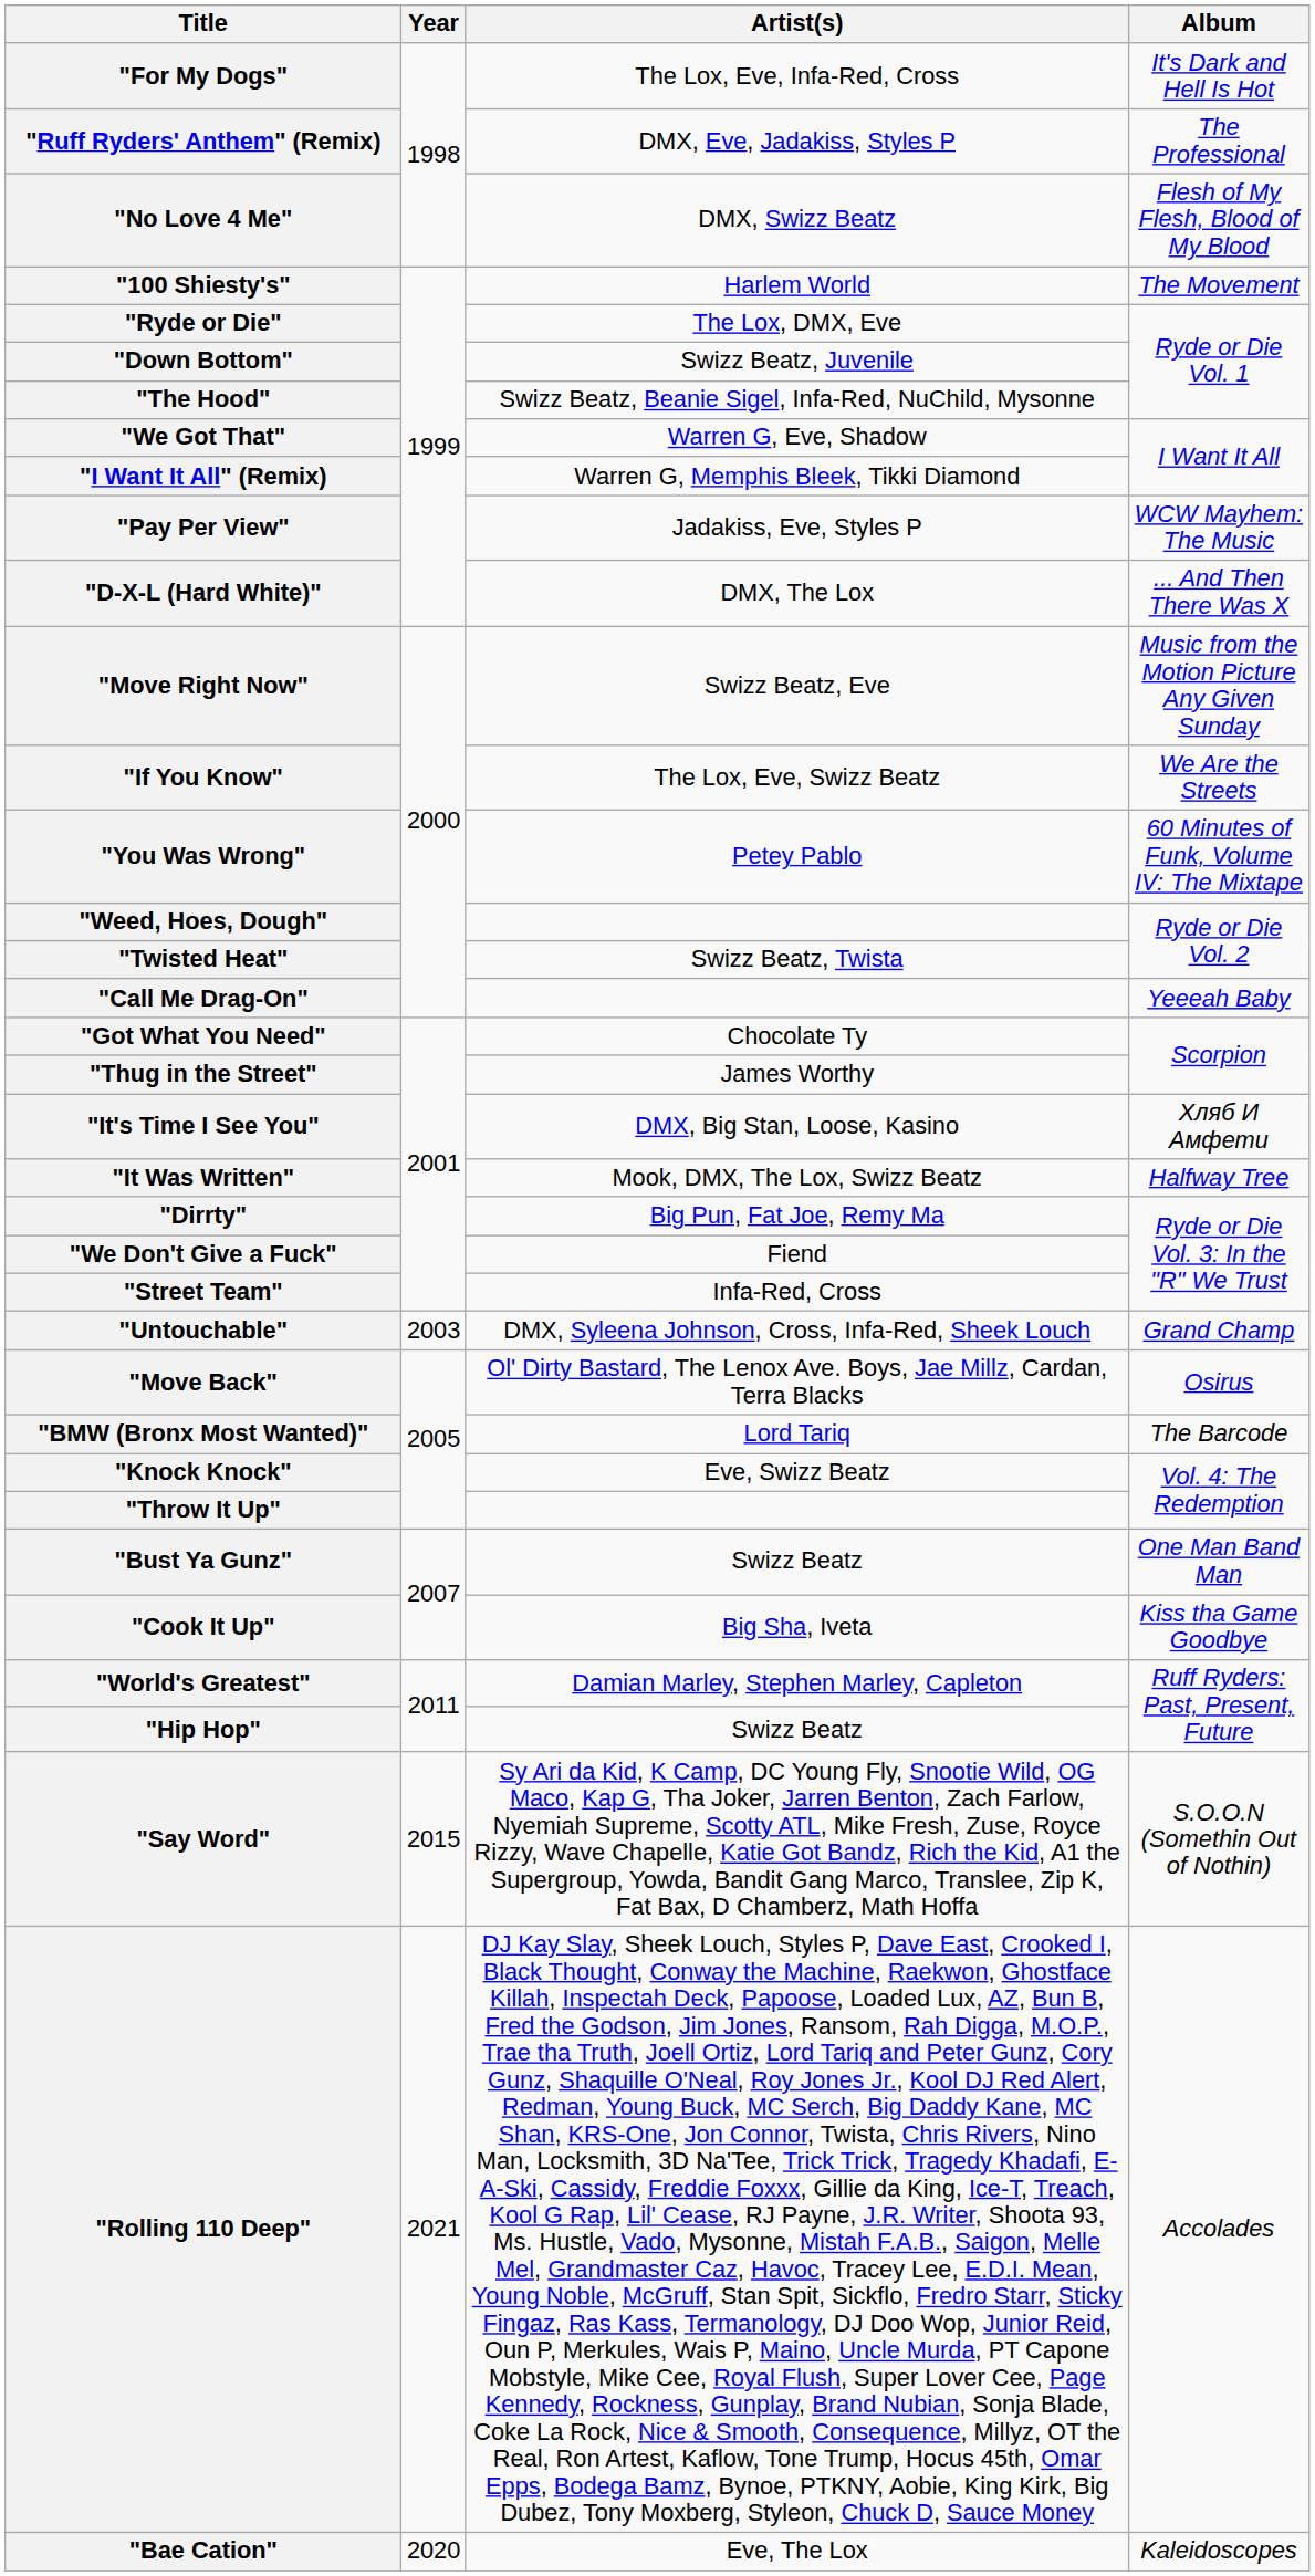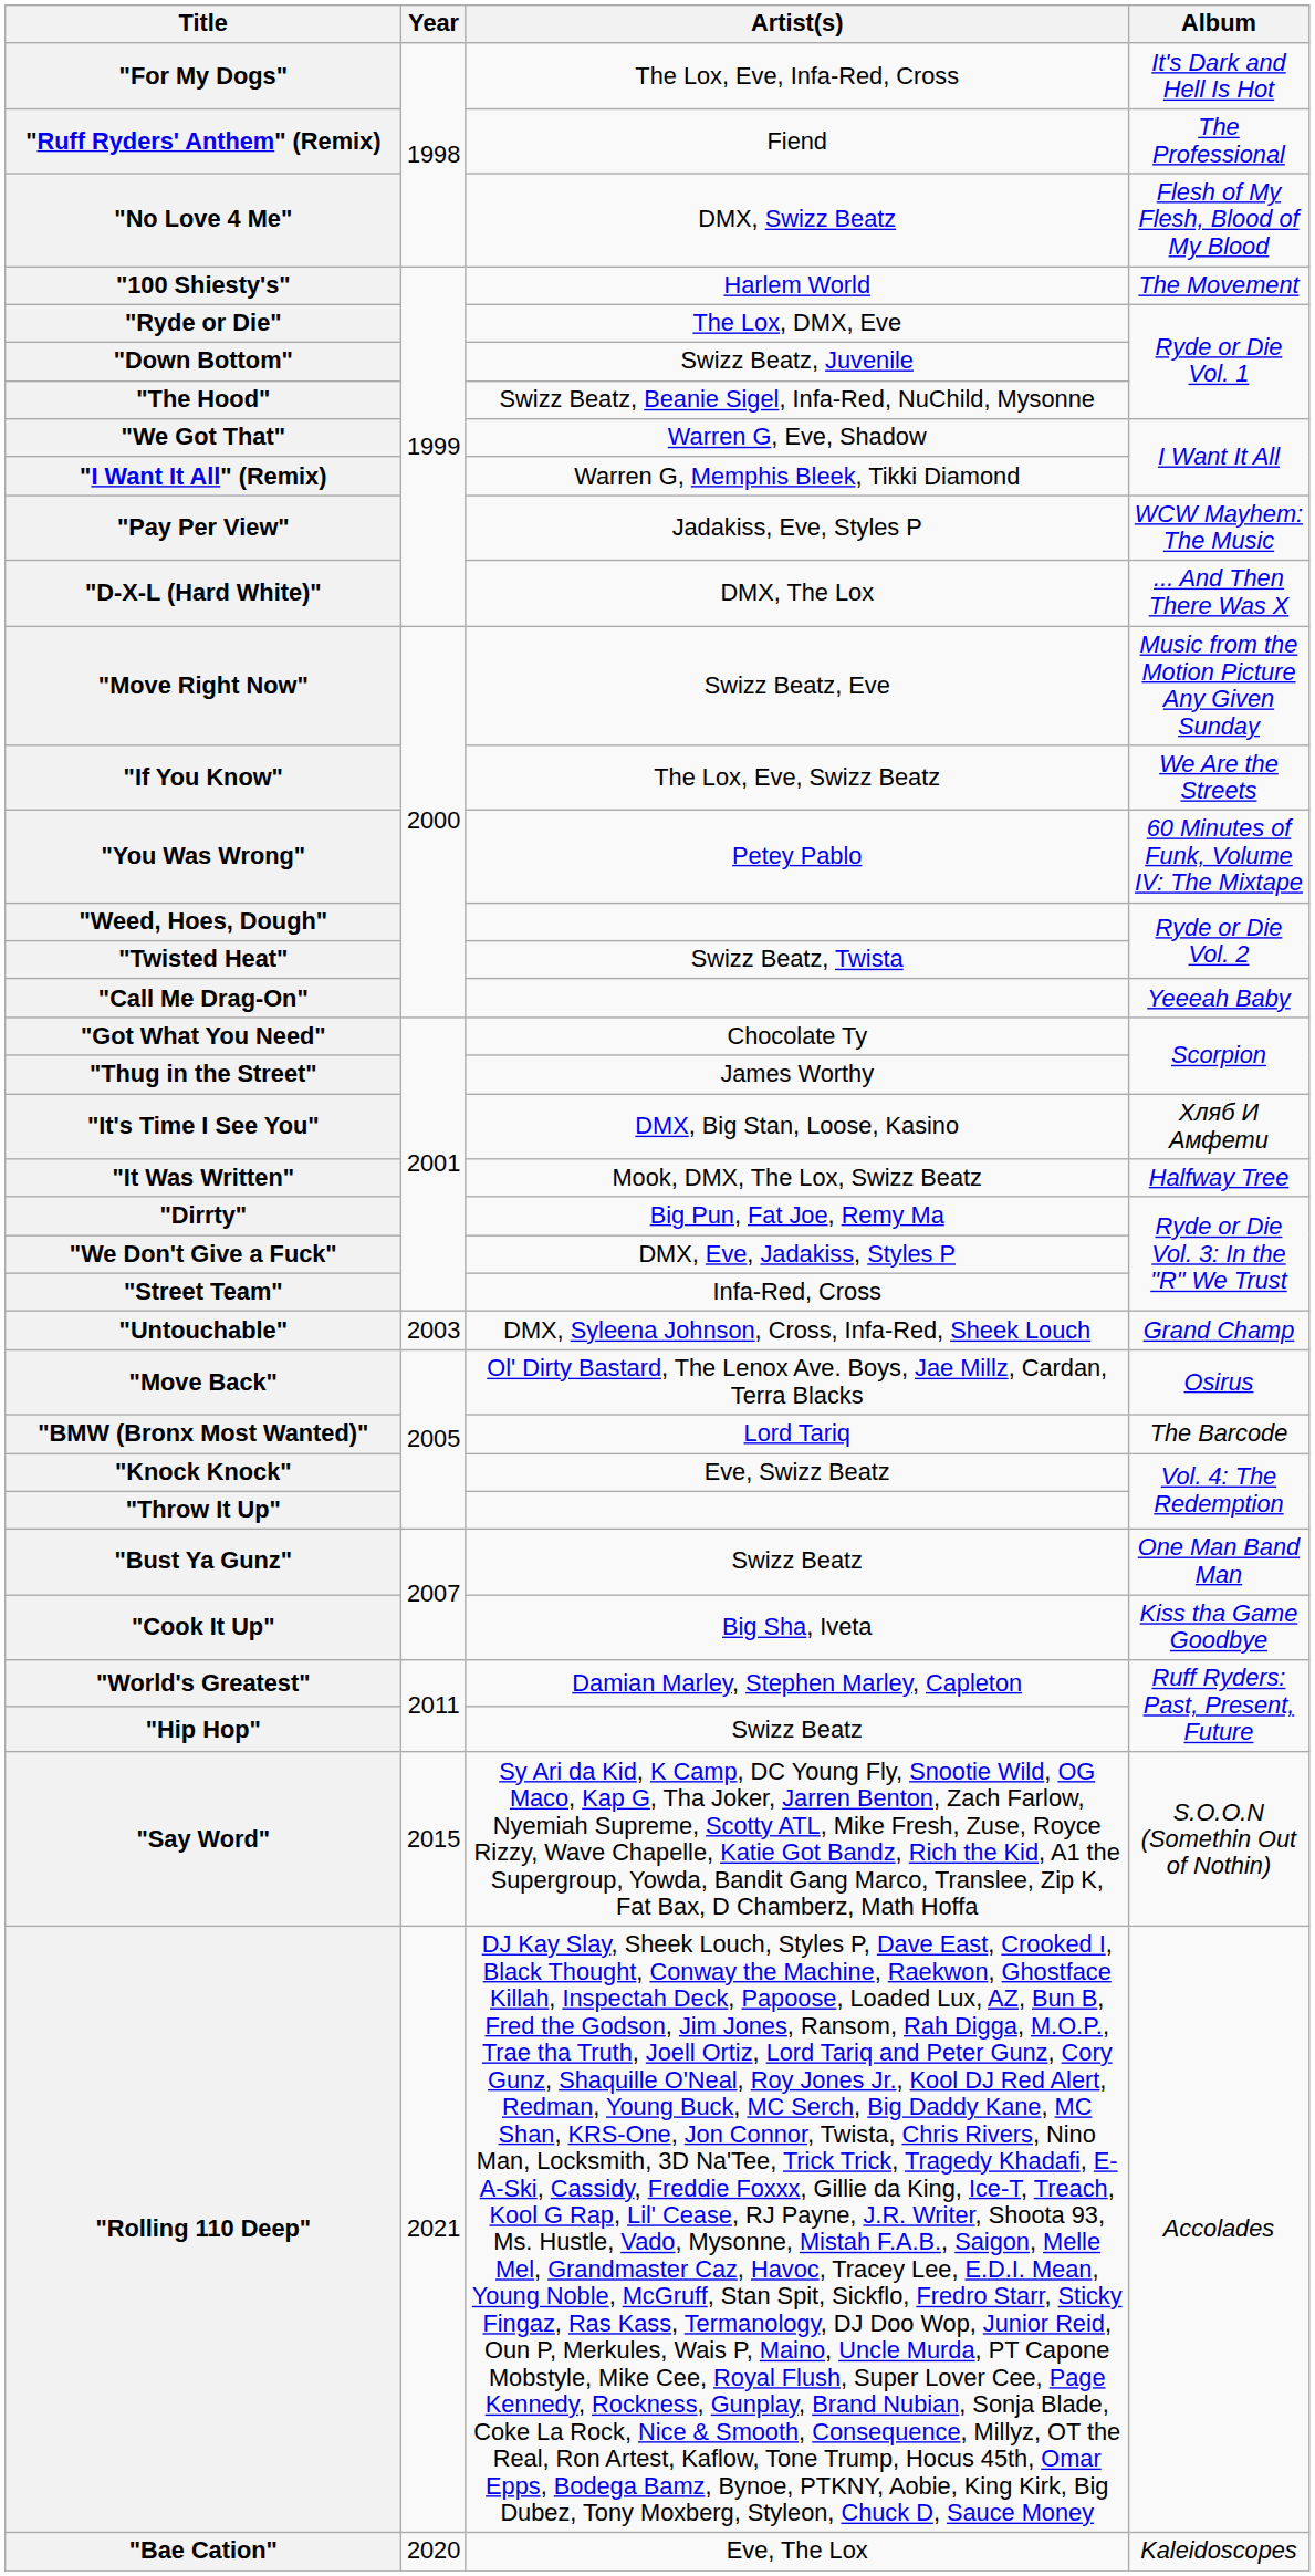 <table class="wikitable plainrowheaders" style="text-align:center;">
 <tr>
 <th scope="col" style="width:16em;">Title</th>
 <th scope="col">Year</th>
 <th scope="col">Artist(s)</th>
 <th scope="col">Album</th>
 </tr>
 <tr>
 <th scope="row">"For My Dogs"</th>
 <td rowspan="3">1998</td>
 <td>The Lox, Eve, Infa-Red, Cross</td>
 <td><em><a href='#'>It's Dark and Hell Is Hot</a></em></td>
 </tr>
 <tr>
 <th scope="row">"<a href='#'>Ruff Ryders' Anthem</a>" (Remix)</th>
-<td>DMX, <a href='#'>Eve</a>, <a href='#'>Jadakiss</a>, <a href='#'>Styles P</a></td>
+<td>Fiend</td>
 <td><em><a href='#'>The Professional</a></em></td>
 </tr>
 <tr>
 <th scope="row">"No Love 4 Me"</th>
 <td>DMX, <a href='#'>Swizz Beatz</a></td>
 <td><em><a href='#'>Flesh of My Flesh, Blood of My Blood</a></em></td>
 </tr>
 <tr>
 <th scope="row">"100 Shiesty's"</th>
 <td rowspan="8">1999</td>
 <td><a href='#'>Harlem World</a></td>
 <td><em><a href='#'>The Movement</a></em></td>
 </tr>
 <tr>
 <th scope="row">"Ryde or Die"</th>
 <td><a href='#'>The Lox</a>, DMX, Eve</td>
 <td rowspan="3"><em><a href='#'>Ryde or Die Vol. 1</a></em></td>
 </tr>
 <tr>
 <th scope="row">"Down Bottom"</th>
 <td>Swizz Beatz, <a href='#'>Juvenile</a></td>
 </tr>
 <tr>
 <th scope="row">"The Hood"</th>
 <td>Swizz Beatz, <a href='#'>Beanie Sigel</a>, Infa-Red, NuChild, Mysonne</td>
 </tr>
 <tr>
 <th scope="row">"We Got That"</th>
 <td><a href='#'>Warren G</a>, Eve, Shadow</td>
 <td rowspan="2"><em><a href='#'>I Want It All</a></em></td>
 </tr>
 <tr>
 <th scope="row">"<a href='#'>I Want It All</a>" (Remix)</th>
 <td>Warren G, <a href='#'>Memphis Bleek</a>, Tikki Diamond</td>
 </tr>
 <tr>
 <th scope="row">"Pay Per View"</th>
 <td>Jadakiss, Eve, Styles P</td>
 <td><em><a href='#'>WCW Mayhem: The Music</a></em></td>
 </tr>
 <tr>
 <th scope="row">"D-X-L (Hard White)"</th>
 <td>DMX, The Lox</td>
 <td><em><a href='#'>... And Then There Was X</a></em></td>
 </tr>
 <tr>
 <th scope="row">"Move Right Now"</th>
 <td rowspan="6">2000</td>
 <td>Swizz Beatz, Eve</td>
 <td><em><a href='#'>Music from the Motion Picture Any Given Sunday</a></em></td>
 </tr>
 <tr>
 <th scope="row">"If You Know"</th>
 <td>The Lox, Eve, Swizz Beatz</td>
 <td><em><a href='#'>We Are the Streets</a></em></td>
 </tr>
 <tr>
 <th scope="row">"You Was Wrong"</th>
 <td><a href='#'>Petey Pablo</a></td>
 <td><em><a href='#'>60 Minutes of Funk, Volume IV: The Mixtape</a></em></td>
 </tr>
 <tr>
 <th scope="row">"Weed, Hoes, Dough"</th>
 <td></td>
 <td rowspan="2"><em><a href='#'>Ryde or Die Vol. 2</a></em></td>
 </tr>
 <tr>
 <th scope="row">"Twisted Heat"</th>
 <td>Swizz Beatz, <a href='#'>Twista</a></td>
 </tr>
 <tr>
 <th scope="row">"Call Me Drag-On"</th>
 <td></td>
 <td><em><a href='#'>Yeeeah Baby</a></em></td>
 </tr>
 <tr>
 <th scope="row">"Got What You Need"</th>
 <td rowspan="7">2001</td>
 <td>Chocolate Ty</td>
 <td rowspan="2"><em><a href='#'>Scorpion</a></em></td>
 </tr>
 <tr>
 <th scope="row">"Thug in the Street"</th>
 <td>James Worthy</td>
 </tr>
 <tr>
 <th scope="row">"It's Time I See You"</th>
 <td><a href='#'>DMX</a>, Big Stan, Loose, Kasino</td>
 <td><em>Хляб И Амфети</em></td>
 </tr>
 <tr>
 <th scope="row">"It Was Written"</th>
 <td>Mook, DMX, The Lox, Swizz Beatz</td>
 <td><em><a href='#'>Halfway Tree</a></em></td>
 </tr>
 <tr>
 <th scope="row">"Dirrty"</th>
 <td><a href='#'>Big Pun</a>, <a href='#'>Fat Joe</a>, <a href='#'>Remy Ma</a></td>
 <td rowspan="3"><em><a href='#'>Ryde or Die Vol. 3: In the "R" We Trust</a></em></td>
 </tr>
 <tr>
 <th scope="row">"We Don't Give a Fuck"</th>
-<td>Fiend</td>
+<td>DMX, <a href='#'>Eve</a>, <a href='#'>Jadakiss</a>, <a href='#'>Styles P</a></td>
 </tr>
 <tr>
 <th scope="row">"Street Team"</th>
 <td>Infa-Red, Cross</td>
 </tr>
 <tr>
 <th scope="row">"Untouchable"</th>
 <td rowspan="1">2003</td>
 <td>DMX, <a href='#'>Syleena Johnson</a>, Cross, Infa-Red, <a href='#'>Sheek Louch</a></td>
 <td><em><a href='#'>Grand Champ</a></em></td>
 </tr>
 <tr>
 <th scope="row">"Move Back"</th>
 <td rowspan="4">2005</td>
 <td><a href='#'>Ol' Dirty Bastard</a>, The Lenox Ave. Boys, <a href='#'>Jae Millz</a>, Cardan, Terra Blacks</td>
 <td><em><a href='#'>Osirus</a></em></td>
 </tr>
 <tr>
 <th scope="row">"BMW (Bronx Most Wanted)"</th>
 <td><a href='#'>Lord Tariq</a></td>
 <td><em>The Barcode</em></td>
 </tr>
 <tr>
 <th scope="row">"Knock Knock"</th>
 <td>Eve, Swizz Beatz</td>
 <td rowspan="2"><em><a href='#'>Vol. 4: The Redemption</a></em></td>
 </tr>
 <tr>
 <th scope="row">"Throw It Up"</th>
 <td></td>
 </tr>
 <tr>
 <th scope="row">"Bust Ya Gunz"</th>
 <td rowspan="2">2007</td>
 <td>Swizz Beatz</td>
 <td><em><a href='#'>One Man Band Man</a></em></td>
 </tr>
 <tr>
 <th scope="row">"Cook It Up"</th>
 <td><a href='#'>Big Sha</a>, Iveta</td>
 <td><em><a href='#'>Kiss tha Game Goodbye</a></em></td>
 </tr>
 <tr>
 <th scope="row">"World's Greatest"</th>
 <td rowspan="2">2011</td>
 <td><a href='#'>Damian Marley</a>, <a href='#'>Stephen Marley</a>, <a href='#'>Capleton</a></td>
 <td rowspan="2"><em><a href='#'>Ruff Ryders: Past, Present, Future</a></em></td>
 </tr>
 <tr>
 <th scope="row">"Hip Hop"</th>
 <td>Swizz Beatz</td>
 </tr>
 <tr>
 <th scope="row">"Say Word"</th>
 <td>2015</td>
 <td><a href='#'>Sy Ari da Kid</a>, <a href='#'>K Camp</a>, DC Young Fly, <a href='#'>Snootie Wild</a>, <a href='#'>OG Maco</a>, <a href='#'>Kap G</a>, Tha Joker, <a href='#'>Jarren Benton</a>, Zach Farlow, Nyemiah Supreme, <a href='#'>Scotty ATL</a>, Mike Fresh, Zuse, Royce Rizzy, Wave Chapelle, <a href='#'>Katie Got Bandz</a>, <a href='#'>Rich the Kid</a>, A1 the Supergroup, Yowda, Bandit Gang Marco, Translee, Zip K, Fat Bax, D Chamberz, Math Hoffa</td>
 <td><em>S.O.O.N (Somethin Out of Nothin)</em></td>
 </tr>
 <tr>
 <th scope="row">"Rolling 110 Deep"</th>
 <td>2021</td>
 <td><a href='#'>DJ Kay Slay</a>, Sheek Louch, Styles P, <a href='#'>Dave East</a>, <a href='#'>Crooked I</a>, <a href='#'>Black Thought</a>, <a href='#'>Conway the Machine</a>, <a href='#'>Raekwon</a>, <a href='#'>Ghostface Killah</a>, <a href='#'>Inspectah Deck</a>, <a href='#'>Papoose</a>, Loaded Lux, <a href='#'>AZ</a>, <a href='#'>Bun B</a>, <a href='#'>Fred the Godson</a>, <a href='#'>Jim Jones</a>, Ransom, <a href='#'>Rah Digga</a>, <a href='#'>M.O.P.</a>, <a href='#'>Trae tha Truth</a>, <a href='#'>Joell Ortiz</a>, <a href='#'>Lord Tariq and Peter Gunz</a>, <a href='#'>Cory Gunz</a>, <a href='#'>Shaquille O'Neal</a>, <a href='#'>Roy Jones Jr.</a>, <a href='#'>Kool DJ Red Alert</a>, <a href='#'>Redman</a>, <a href='#'>Young Buck</a>, <a href='#'>MC Serch</a>, <a href='#'>Big Daddy Kane</a>, <a href='#'>MC Shan</a>, <a href='#'>KRS-One</a>, <a href='#'>Jon Connor</a>, Twista, <a href='#'>Chris Rivers</a>, Nino Man, Locksmith, 3D Na'Tee, <a href='#'>Trick Trick</a>, <a href='#'>Tragedy Khadafi</a>, <a href='#'>E-A-Ski</a>, <a href='#'>Cassidy</a>, <a href='#'>Freddie Foxxx</a>, Gillie da King, <a href='#'>Ice-T</a>, <a href='#'>Treach</a>, <a href='#'>Kool G Rap</a>, <a href='#'>Lil' Cease</a>, RJ Payne, <a href='#'>J.R. Writer</a>, Shoota 93, Ms. Hustle, <a href='#'>Vado</a>, Mysonne, <a href='#'>Mistah F.A.B.</a>, <a href='#'>Saigon</a>, <a href='#'>Melle Mel</a>, <a href='#'>Grandmaster Caz</a>, <a href='#'>Havoc</a>, Tracey Lee, <a href='#'>E.D.I. Mean</a>, <a href='#'>Young Noble</a>, <a href='#'>McGruff</a>, Stan Spit, Sickflo, <a href='#'>Fredro Starr</a>, <a href='#'>Sticky Fingaz</a>, <a href='#'>Ras Kass</a>, <a href='#'>Termanology</a>, DJ Doo Wop, <a href='#'>Junior Reid</a>, Oun P, Merkules, Wais P, <a href='#'>Maino</a>, <a href='#'>Uncle Murda</a>, PT Capone Mobstyle, Mike Cee, <a href='#'>Royal Flush</a>, Super Lover Cee, <a href='#'>Page Kennedy</a>, <a href='#'>Rockness</a>, <a href='#'>Gunplay</a>, <a href='#'>Brand Nubian</a>, Sonja Blade, Coke La Rock, <a href='#'>Nice & Smooth</a>, <a href='#'>Consequence</a>, Millyz, OT the Real, Ron Artest, Kaflow, Tone Trump, Hocus 45th, <a href='#'>Omar Epps</a>, <a href='#'>Bodega Bamz</a>, Bynoe, PTKNY, Aobie, King Kirk, Big Dubez, Tony Moxberg, Styleon, <a href='#'>Chuck D</a>, <a href='#'>Sauce Money</a></td>
 <td><em>Accolades</em></td>
 </tr>
 <tr>
 <th scope="row">"Bae Cation"</th>
 <td rowspan="2">2020</td>
 <td>Eve, The Lox</td>
 <td><em>Kaleidoscopes</em></td>
 </tr>
 </table>
